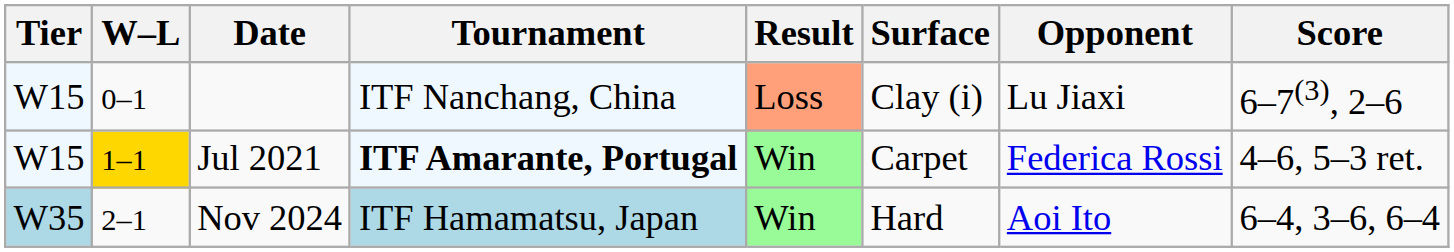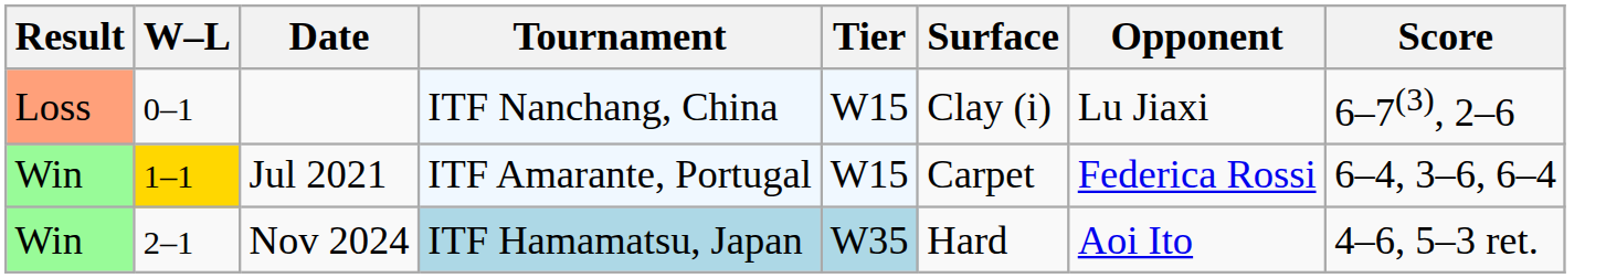 <table class="sortable wikitable">
 <tr>
-<th>Tier</th>
+<th>Result</th>
 <th class="unsortable">W–L</th>
 <th>Date</th>
 <th>Tournament</th>
-<th>Result</th>
+<th>Tier</th>
 <th>Surface</th>
 <th>Opponent</th>
 <th class="unsortable">Score</th>
 </tr>
 <tr>
-<td style="background:#f0f8ff;">W15</td>
+<td style="background:#ffa07a">Loss</td>
 <td><small>0–1</small></td>
 <td></td>
 <td style="background:#f0f8ff;">ITF Nanchang, China</td>
-<td style="background:#ffa07a">Loss</td>
+<td style="background:#f0f8ff;">W15</td>
 <td>Clay (i)</td>
 <td> Lu Jiaxi</td>
 <td>6–7<sup>(3)</sup>, 2–6</td>
 </tr>
 <tr>
-<td style="background:#f0f8ff;">W15</td>
+<td style="background:#98FB98;">Win</td>
 <td style="background: gold;"><small>1–1</small></td>
 <td>Jul 2021</td>
-<td style="background:#f0f8ff;"><strong>ITF Amarante, Portugal</strong></td>
-<td style="background:#98FB98;">Win</td>
+<td style="background:#f0f8ff;">ITF Amarante, Portugal</td>
+<td style="background:#f0f8ff;">W15</td>
 <td>Carpet</td>
 <td> <a href='#'>Federica Rossi</a></td>
-<td>4–6, 5–3 ret.</td>
+<td>6–4, 3–6, 6–4</td>
 </tr>
 <tr>
-<td style="background:lightblue;">W35</td>
+<td style="background:#98FB98;">Win</td>
 <td><small>2–1</small></td>
 <td>Nov 2024</td>
 <td style="background:lightblue;">ITF Hamamatsu, Japan</td>
-<td style="background:#98FB98;">Win</td>
+<td style="background:lightblue;">W35</td>
 <td>Hard</td>
 <td> <a href='#'>Aoi Ito</a></td>
-<td>6–4, 3–6, 6–4</td>
+<td>4–6, 5–3 ret.</td>
 </tr>
 </table>
